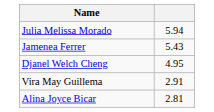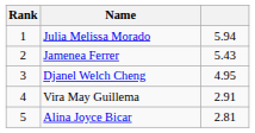 <table class="wikitable" style="margin:0.5em auto;width=480;font-size:90%">
 <tr>
+<th width=30>Rank</th>
 <th width=180>Name</th>
 <th width=50></th>
 </tr>
 <tr>
+<td align=center>1</td>
 <td><a href='#'>Julia Melissa Morado</a></td>
 <td align=center>5.94</td>
 </tr>
 <tr>
+<td align=center>2</td>
 <td><a href='#'>Jamenea Ferrer</a></td>
 <td align=center>5.43</td>
 </tr>
 <tr>
+<td align=center>3</td>
 <td><a href='#'>Djanel Welch Cheng</a></td>
 <td align=center>4.95</td>
 </tr>
 <tr>
+<td align=center>4</td>
 <td>Vira May Guillema</td>
 <td align=center>2.91</td>
 </tr>
 <tr>
+<td align=center>5</td>
 <td><a href='#'>Alina Joyce Bicar</a></td>
 <td align=center>2.81</td>
 </tr>
 </table>
